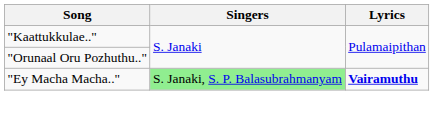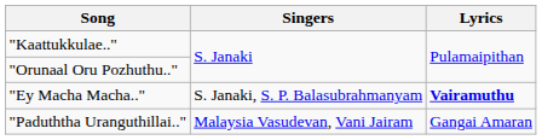 <table class="wikitable">
 <tr>
 <th>Song</th>
 <th>Singers</th>
 <th>Lyrics</th>
 </tr>
 <tr>
 <td>"Kaattukkulae.."</td>
 <td rowspan=2><a href='#'>S. Janaki</a></td>
 <td rowspan=2><a href='#'>Pulamaipithan</a></td>
 </tr>
 <tr>
 <td>"Orunaal Oru Pozhuthu.."</td>
 </tr>
 <tr>
 <td>"Ey Macha Macha.."</td>
-<td style="background: lightgreen;">S. Janaki, <a href='#'>S. P. Balasubrahmanyam</a></td>
+<td>S. Janaki, <a href='#'>S. P. Balasubrahmanyam</a></td>
 <td><strong><a href='#'>Vairamuthu</a></strong></td>
 </tr>
+<tr>
+<td>"Paduththa Uranguthillai.."</td>
+<td><a href='#'>Malaysia Vasudevan</a>, <a href='#'>Vani Jairam</a></td>
+<td><a href='#'>Gangai Amaran</a></td>
+</tr>
 </table>
